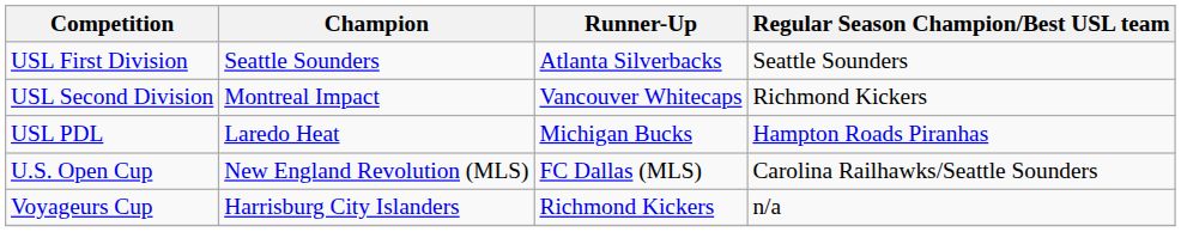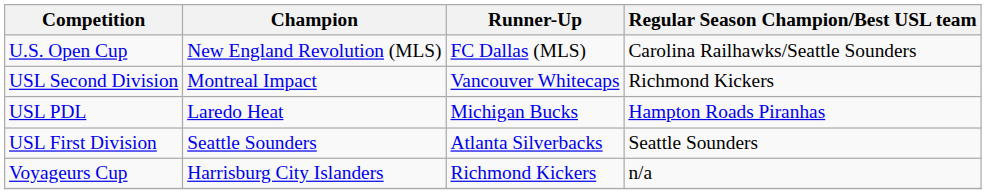 <table class="wikitable">
 <tr>
 <th>Competition</th>
 <th>Champion</th>
 <th>Runner-Up</th>
 <th>Regular Season Champion/Best USL team</th>
 </tr>
 <tr>
-<td><a href='#'>USL First Division</a></td>
-<td><a href='#'>Seattle Sounders</a></td>
-<td><a href='#'>Atlanta Silverbacks</a></td>
-<td>Seattle Sounders</td>
+<td><a href='#'>U.S. Open Cup</a></td>
+<td><a href='#'>New England Revolution</a> (MLS)</td>
+<td><a href='#'>FC Dallas</a> (MLS)</td>
+<td>Carolina Railhawks/Seattle Sounders</td>
 </tr>
 <tr>
 <td><a href='#'>USL Second Division</a></td>
 <td><a href='#'>Montreal Impact</a></td>
 <td><a href='#'>Vancouver Whitecaps</a></td>
 <td>Richmond Kickers</td>
 </tr>
 <tr>
 <td><a href='#'>USL PDL</a></td>
 <td><a href='#'>Laredo Heat</a></td>
 <td><a href='#'>Michigan Bucks</a></td>
 <td><a href='#'>Hampton Roads Piranhas</a></td>
 </tr>
 <tr>
-<td><a href='#'>U.S. Open Cup</a></td>
-<td><a href='#'>New England Revolution</a> (MLS)</td>
-<td><a href='#'>FC Dallas</a> (MLS)</td>
-<td>Carolina Railhawks/Seattle Sounders</td>
+<td><a href='#'>USL First Division</a></td>
+<td><a href='#'>Seattle Sounders</a></td>
+<td><a href='#'>Atlanta Silverbacks</a></td>
+<td>Seattle Sounders</td>
 </tr>
 <tr>
 <td><a href='#'>Voyageurs Cup</a></td>
 <td><a href='#'>Harrisburg City Islanders</a></td>
 <td><a href='#'>Richmond Kickers</a></td>
 <td>n/a</td>
 </tr>
 <tr>
 </tr>
 </table>
